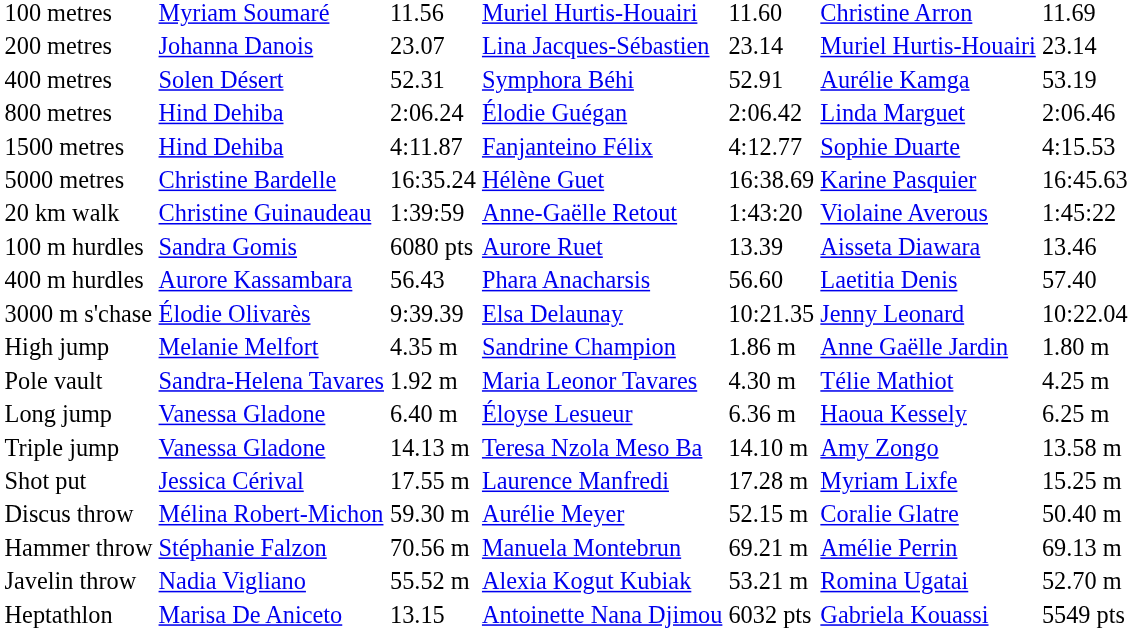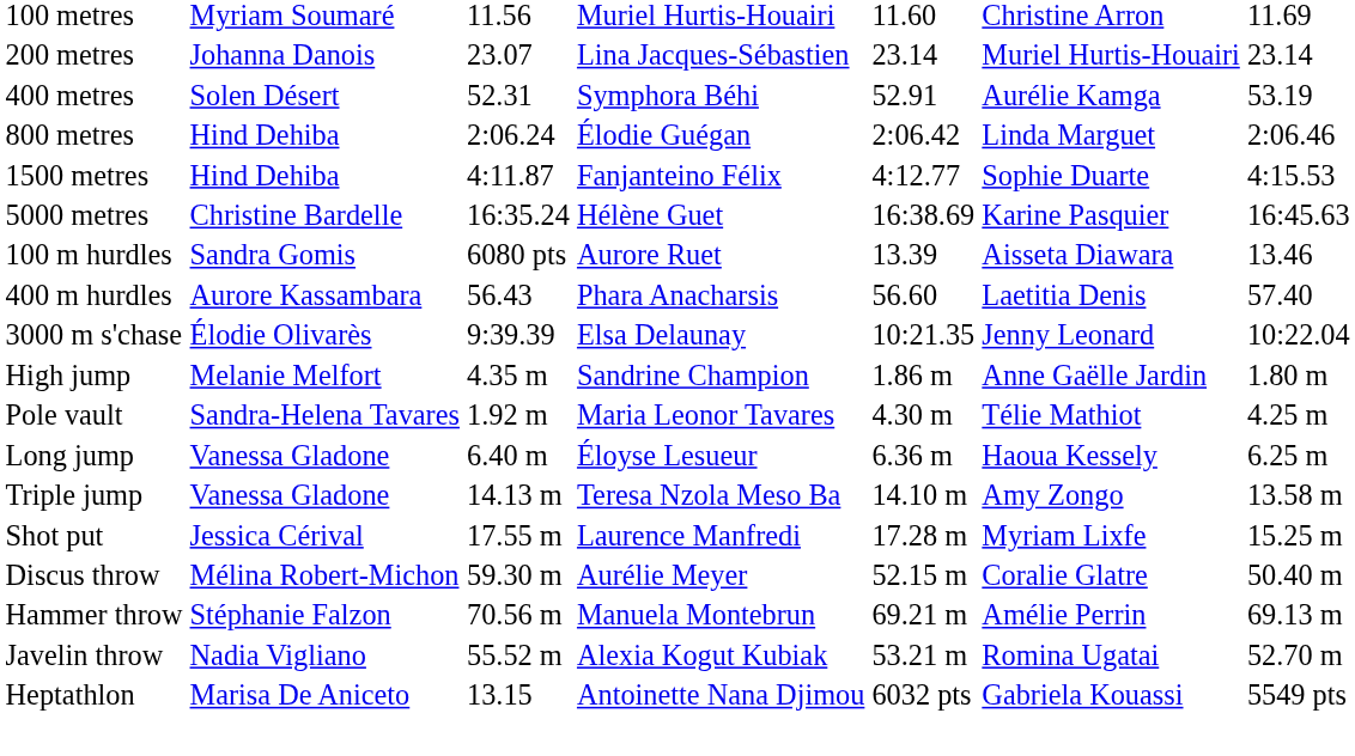 <table>
 <tr>
 <td>100 metres</td>
 <td><a href='#'>Myriam Soumaré</a></td>
 <td>11.56</td>
 <td><a href='#'>Muriel Hurtis-Houairi</a></td>
 <td>11.60</td>
 <td><a href='#'>Christine Arron</a></td>
 <td>11.69</td>
 </tr>
 <tr>
 <td>200 metres</td>
 <td><a href='#'>Johanna Danois</a></td>
 <td>23.07</td>
 <td><a href='#'>Lina Jacques-Sébastien</a></td>
 <td>23.14</td>
 <td><a href='#'>Muriel Hurtis-Houairi</a></td>
 <td>23.14</td>
 </tr>
 <tr>
 <td>400 metres</td>
 <td><a href='#'>Solen Désert</a></td>
 <td>52.31</td>
 <td><a href='#'>Symphora Béhi</a></td>
 <td>52.91</td>
 <td><a href='#'>Aurélie Kamga</a></td>
 <td>53.19</td>
 </tr>
 <tr>
 <td>800 metres</td>
 <td><a href='#'>Hind Dehiba</a></td>
 <td>2:06.24</td>
 <td><a href='#'>Élodie Guégan</a></td>
 <td>2:06.42</td>
 <td><a href='#'>Linda Marguet</a></td>
 <td>2:06.46</td>
 </tr>
 <tr>
 <td>1500 metres</td>
 <td><a href='#'>Hind Dehiba</a></td>
 <td>4:11.87</td>
 <td><a href='#'>Fanjanteino Félix</a></td>
 <td>4:12.77</td>
 <td><a href='#'>Sophie Duarte</a></td>
 <td>4:15.53</td>
 </tr>
 <tr>
 <td>5000 metres</td>
 <td><a href='#'>Christine Bardelle</a></td>
 <td>16:35.24</td>
 <td><a href='#'>Hélène Guet</a></td>
 <td>16:38.69</td>
 <td><a href='#'>Karine Pasquier</a></td>
 <td>16:45.63</td>
-</tr>
-<tr>
-<td>20 km walk</td>
-<td><a href='#'>Christine Guinaudeau</a></td>
-<td>1:39:59</td>
-<td><a href='#'>Anne-Gaëlle Retout</a></td>
-<td>1:43:20</td>
-<td><a href='#'>Violaine Averous</a></td>
-<td>1:45:22</td>
 </tr>
 <tr>
 <td>100 m hurdles</td>
 <td><a href='#'>Sandra Gomis</a></td>
 <td>6080 pts</td>
 <td><a href='#'>Aurore Ruet</a></td>
 <td>13.39</td>
 <td><a href='#'>Aisseta Diawara</a></td>
 <td>13.46</td>
 </tr>
 <tr>
 <td>400 m hurdles</td>
 <td><a href='#'>Aurore Kassambara</a></td>
 <td>56.43</td>
 <td><a href='#'>Phara Anacharsis</a></td>
 <td>56.60</td>
 <td><a href='#'>Laetitia Denis</a></td>
 <td>57.40</td>
 </tr>
 <tr>
 <td>3000 m s'chase</td>
 <td><a href='#'>Élodie Olivarès</a></td>
 <td>9:39.39</td>
 <td><a href='#'>Elsa Delaunay</a></td>
 <td>10:21.35</td>
 <td><a href='#'>Jenny Leonard</a></td>
 <td>10:22.04</td>
 </tr>
 <tr>
 <td>High jump</td>
 <td><a href='#'>Melanie Melfort</a></td>
 <td>4.35 m</td>
 <td><a href='#'>Sandrine Champion</a></td>
 <td>1.86 m</td>
 <td><a href='#'>Anne Gaëlle Jardin</a></td>
 <td>1.80 m</td>
 </tr>
 <tr>
 <td>Pole vault</td>
 <td><a href='#'>Sandra-Helena Tavares</a></td>
 <td>1.92 m</td>
 <td><a href='#'>Maria Leonor Tavares</a></td>
 <td>4.30 m</td>
 <td><a href='#'>Télie Mathiot</a></td>
 <td>4.25 m</td>
 </tr>
 <tr>
 <td>Long jump</td>
 <td><a href='#'>Vanessa Gladone</a></td>
 <td>6.40 m</td>
 <td><a href='#'>Éloyse Lesueur</a></td>
 <td>6.36 m</td>
 <td><a href='#'>Haoua Kessely</a></td>
 <td>6.25 m</td>
 </tr>
 <tr>
 <td>Triple jump</td>
 <td><a href='#'>Vanessa Gladone</a></td>
 <td>14.13 m</td>
 <td><a href='#'>Teresa Nzola Meso Ba</a></td>
 <td>14.10 m</td>
 <td><a href='#'>Amy Zongo</a></td>
 <td>13.58 m</td>
 </tr>
 <tr>
 <td>Shot put</td>
 <td><a href='#'>Jessica Cérival</a></td>
 <td>17.55 m</td>
 <td><a href='#'>Laurence Manfredi</a></td>
 <td>17.28 m</td>
 <td><a href='#'>Myriam Lixfe</a></td>
 <td>15.25 m</td>
 </tr>
 <tr>
 <td>Discus throw</td>
 <td><a href='#'>Mélina Robert-Michon</a></td>
 <td>59.30 m</td>
 <td><a href='#'>Aurélie Meyer</a></td>
 <td>52.15 m</td>
 <td><a href='#'>Coralie Glatre</a></td>
 <td>50.40 m</td>
 </tr>
 <tr>
 <td>Hammer throw</td>
 <td><a href='#'>Stéphanie Falzon</a></td>
 <td>70.56 m</td>
 <td><a href='#'>Manuela Montebrun</a></td>
 <td>69.21 m</td>
 <td><a href='#'>Amélie Perrin</a></td>
 <td>69.13 m</td>
 </tr>
 <tr>
 <td>Javelin throw</td>
 <td><a href='#'>Nadia Vigliano</a></td>
 <td>55.52 m</td>
 <td><a href='#'>Alexia Kogut Kubiak</a></td>
 <td>53.21 m</td>
 <td><a href='#'>Romina Ugatai</a></td>
 <td>52.70 m</td>
 </tr>
 <tr>
 <td>Heptathlon</td>
 <td><a href='#'>Marisa De Aniceto</a></td>
 <td>13.15</td>
 <td><a href='#'>Antoinette Nana Djimou</a></td>
 <td>6032 pts</td>
 <td><a href='#'>Gabriela Kouassi</a></td>
 <td>5549 pts</td>
 </tr>
 </table>
